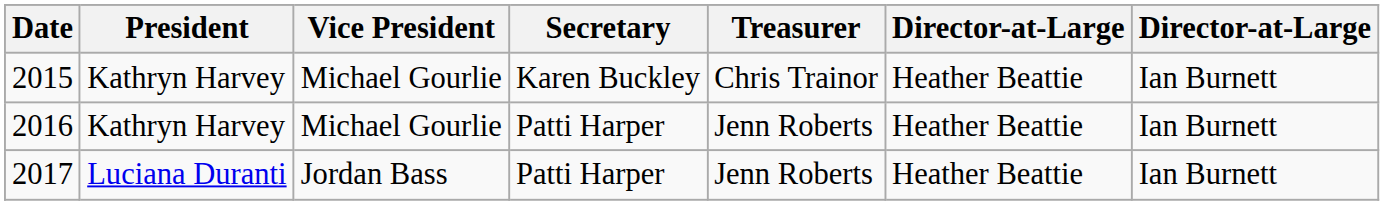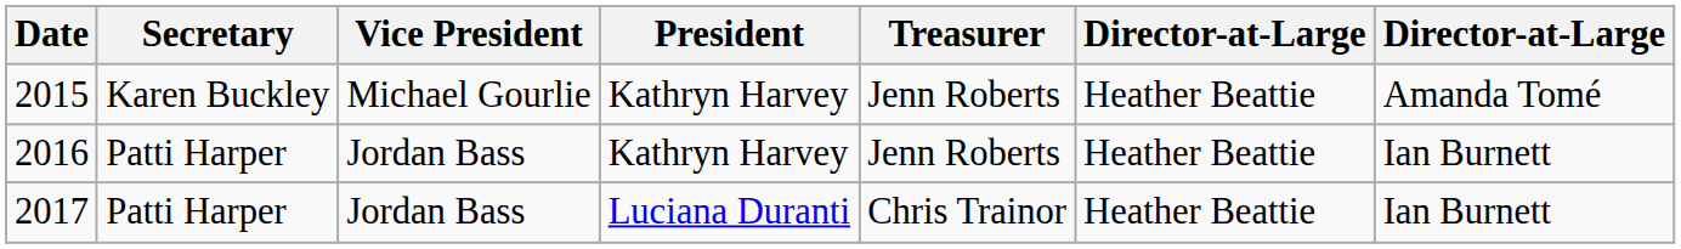 <table class="wikitable sortable">
 <tr>
 <th>Date</th>
+<th>Secretary</th>
+<th>Vice President</th>
 <th>President</th>
-<th>Vice President</th>
-<th>Secretary</th>
 <th>Treasurer</th>
 <th>Director-at-Large</th>
 <th>Director-at-Large</th>
 </tr>
 <tr>
 <td>2015</td>
+<td>Karen Buckley</td>
+<td>Michael Gourlie</td>
 <td>Kathryn Harvey</td>
-<td>Michael Gourlie</td>
-<td>Karen Buckley</td>
-<td>Chris Trainor</td>
+<td>Jenn Roberts</td>
 <td>Heather Beattie</td>
-<td>Ian Burnett</td>
+<td>Amanda Tomé</td>
 </tr>
 <tr>
 <td>2016</td>
+<td>Patti Harper</td>
+<td>Jordan Bass</td>
 <td>Kathryn Harvey</td>
-<td>Michael Gourlie</td>
-<td>Patti Harper</td>
 <td>Jenn Roberts</td>
 <td>Heather Beattie</td>
 <td>Ian Burnett</td>
 </tr>
 <tr>
 <td>2017</td>
+<td>Patti Harper</td>
+<td>Jordan Bass</td>
 <td><a href='#'>Luciana Duranti</a></td>
-<td>Jordan Bass</td>
-<td>Patti Harper</td>
-<td>Jenn Roberts</td>
+<td>Chris Trainor</td>
 <td>Heather Beattie</td>
 <td>Ian Burnett</td>
 </tr>
 </table>
